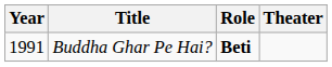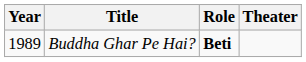 <table class="wikitable sortable plainrowheaders">
 <tr style="text-align:center;">
 <th scope="col">Year</th>
 <th scope="col">Title</th>
 <th scope="col">Role</th>
 <th scope="col">Theater</th>
 </tr>
 <tr>
-<td>1991</td>
+<td>1989</td>
 <td><em>Buddha Ghar Pe Hai?</em></td>
 <td><strong>Beti</strong></td>
 <td></td>
 </tr>
 </table>
